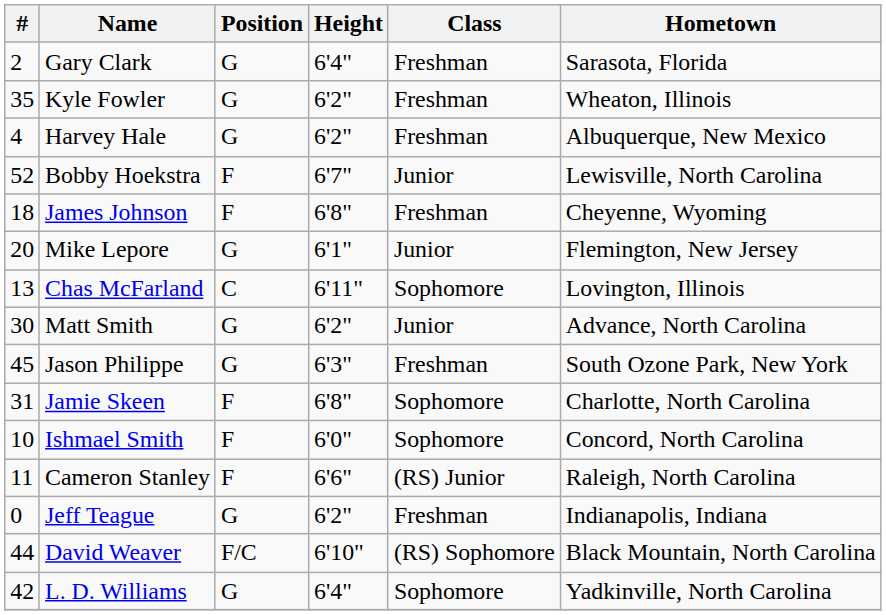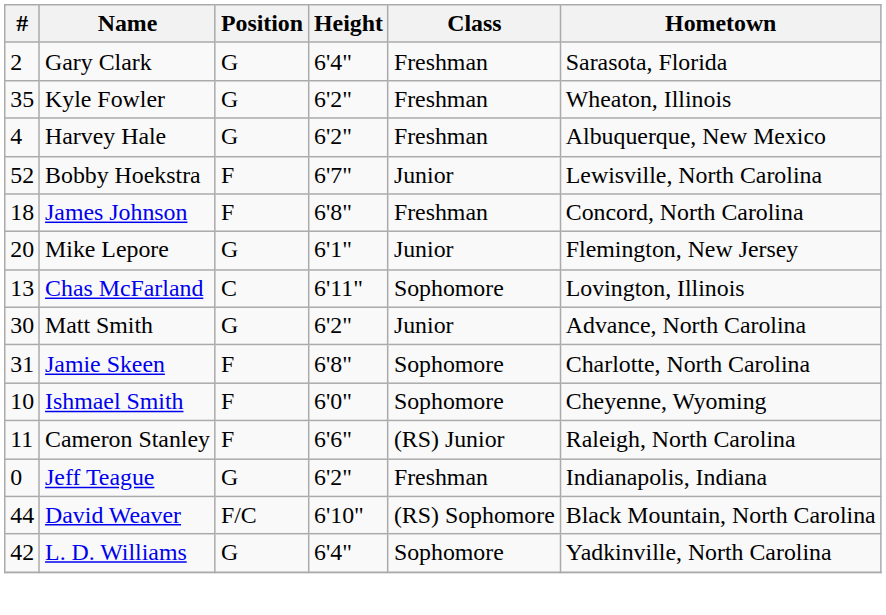 <table class="wikitable">
 <tr>
 <th>#</th>
 <th>Name</th>
 <th>Position</th>
 <th>Height</th>
 <th>Class</th>
 <th>Hometown</th>
 </tr>
 <tr>
 <td>2</td>
 <td>Gary Clark</td>
 <td>G</td>
 <td>6'4"</td>
 <td>Freshman</td>
 <td>Sarasota, Florida</td>
 </tr>
 <tr>
 <td>35</td>
 <td>Kyle Fowler</td>
 <td>G</td>
 <td>6'2"</td>
 <td>Freshman</td>
 <td>Wheaton, Illinois</td>
 </tr>
 <tr>
 <td>4</td>
 <td>Harvey Hale</td>
 <td>G</td>
 <td>6'2"</td>
 <td>Freshman</td>
 <td>Albuquerque, New Mexico</td>
 </tr>
 <tr>
 <td>52</td>
 <td>Bobby Hoekstra</td>
 <td>F</td>
 <td>6'7"</td>
 <td>Junior</td>
 <td>Lewisville, North Carolina</td>
 </tr>
 <tr>
 <td>18</td>
 <td><a href='#'>James Johnson</a></td>
 <td>F</td>
 <td>6'8"</td>
 <td>Freshman</td>
-<td>Cheyenne, Wyoming</td>
+<td>Concord, North Carolina</td>
 </tr>
 <tr>
 <td>20</td>
 <td>Mike Lepore</td>
 <td>G</td>
 <td>6'1"</td>
 <td>Junior</td>
 <td>Flemington, New Jersey</td>
 </tr>
 <tr>
 <td>13</td>
 <td><a href='#'>Chas McFarland</a></td>
 <td>C</td>
 <td>6'11"</td>
 <td>Sophomore</td>
 <td>Lovington, Illinois</td>
 </tr>
 <tr>
 <td>30</td>
 <td>Matt Smith</td>
 <td>G</td>
 <td>6'2"</td>
 <td>Junior</td>
 <td>Advance, North Carolina</td>
 </tr>
 <tr>
-<td>45</td>
-<td>Jason Philippe</td>
-<td>G</td>
-<td>6'3"</td>
-<td>Freshman</td>
-<td>South Ozone Park, New York</td>
-</tr>
-<tr>
 <td>31</td>
 <td><a href='#'>Jamie Skeen</a></td>
 <td>F</td>
 <td>6'8"</td>
 <td>Sophomore</td>
 <td>Charlotte, North Carolina</td>
 </tr>
 <tr>
 <td>10</td>
 <td><a href='#'>Ishmael Smith</a></td>
 <td>F</td>
 <td>6'0"</td>
 <td>Sophomore</td>
-<td>Concord, North Carolina</td>
+<td>Cheyenne, Wyoming</td>
 </tr>
 <tr>
 <td>11</td>
 <td>Cameron Stanley</td>
 <td>F</td>
 <td>6'6"</td>
 <td>(RS) Junior</td>
 <td>Raleigh, North Carolina</td>
 </tr>
 <tr>
 <td>0</td>
 <td><a href='#'>Jeff Teague</a></td>
 <td>G</td>
 <td>6'2"</td>
 <td>Freshman</td>
 <td>Indianapolis, Indiana</td>
 </tr>
 <tr>
 <td>44</td>
 <td><a href='#'>David Weaver</a></td>
 <td>F/C</td>
 <td>6'10"</td>
 <td>(RS) Sophomore</td>
 <td>Black Mountain, North Carolina</td>
 </tr>
 <tr>
 <td>42</td>
 <td><a href='#'>L. D. Williams</a></td>
 <td>G</td>
 <td>6'4"</td>
 <td>Sophomore</td>
 <td>Yadkinville, North Carolina</td>
 </tr>
 <tr>
 </tr>
 </table>
